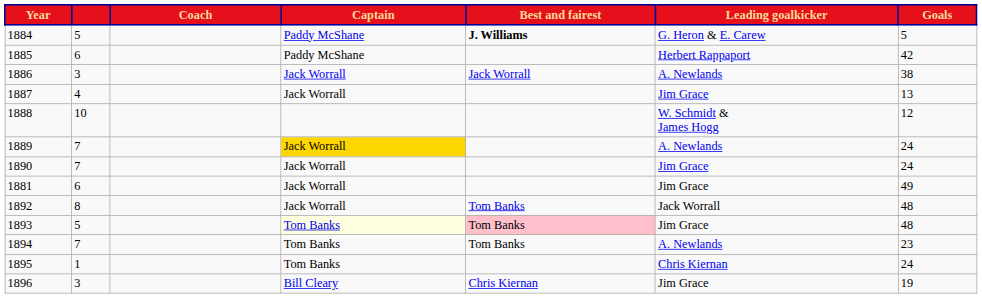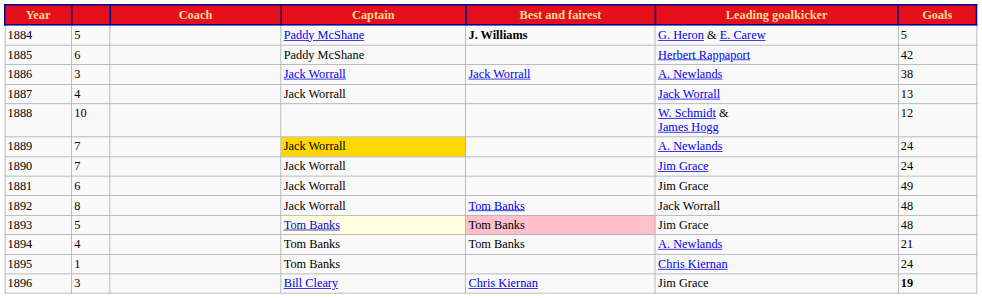 <table class="wikitable"; style="width:100%;">
 <tr valign="top">
 <th style="background:#E5101B; color:#FCDB98; border:solid #000099 2px">Year</th>
 <th style="background:#E5101B; color:#FCDB98; border:solid #000099 2px"></th>
 <th style="background:#E5101B; color:#FCDB98; border:solid #000099 2px">Coach</th>
 <th style="background:#E5101B; color:#FCDB98; border:solid #000099 2px">Captain</th>
 <th style="background:#E5101B; color:#FCDB98; border:solid #000099 2px">Best and fairest</th>
 <th style="background:#E5101B; color:#FCDB98; border:solid #000099 2px">Leading goalkicker</th>
 <th style="background:#E5101B; color:#FCDB98; border:solid #000099 2px">Goals</th>
 </tr>
 <tr valign="top">
 <td>1884</td>
 <td>5</td>
 <td>                         </td>
 <td><a href='#'>Paddy McShane</a></td>
 <td><strong>J. Williams</strong></td>
 <td><a href='#'>G. Heron</a> & <a href='#'>E. Carew</a></td>
 <td>5</td>
 </tr>
 <tr valign="top">
 <td>1885</td>
 <td>6</td>
 <td> </td>
 <td>Paddy McShane</td>
 <td> </td>
 <td><a href='#'>Herbert Rappaport</a></td>
 <td>42</td>
 </tr>
 <tr valign="top">
 <td>1886</td>
 <td>3</td>
 <td> </td>
 <td><a href='#'>Jack Worrall</a></td>
 <td><a href='#'>Jack Worrall</a></td>
 <td><a href='#'>A. Newlands</a></td>
 <td>38</td>
 </tr>
 <tr valign="top">
 <td>1887</td>
 <td>4</td>
 <td> </td>
 <td>Jack Worrall</td>
 <td> </td>
-<td><a href='#'>Jim Grace</a></td>
+<td><a href='#'>Jack Worrall</a></td>
 <td>13</td>
 </tr>
 <tr valign="top">
 <td>1888</td>
 <td>10</td>
 <td> </td>
 <td> </td>
 <td> </td>
 <td><a href='#'>W. Schmidt</a> & <br><a href='#'>James Hogg</a></td>
 <td>12</td>
 </tr>
 <tr valign="top">
 <td>1889</td>
 <td>7</td>
 <td> </td>
 <td style="background: gold;">Jack Worrall</td>
 <td> </td>
 <td><a href='#'>A. Newlands</a></td>
 <td>24</td>
 </tr>
 <tr valign="top">
 <td>1890</td>
 <td>7</td>
 <td> </td>
 <td>Jack Worrall</td>
 <td> </td>
 <td><a href='#'>Jim Grace</a></td>
 <td>24</td>
 </tr>
 <tr valign="top">
 <td>1881</td>
 <td>6</td>
 <td> </td>
 <td>Jack Worrall</td>
 <td> </td>
 <td>Jim Grace</td>
 <td>49</td>
 </tr>
 <tr valign="top">
 <td>1892</td>
 <td>8</td>
 <td> </td>
 <td>Jack Worrall</td>
 <td><a href='#'>Tom Banks</a></td>
 <td>Jack Worrall</td>
 <td>48</td>
 </tr>
 <tr valign="top">
 <td>1893</td>
 <td>5</td>
 <td> </td>
 <td style="background: lightyellow;"><a href='#'>Tom Banks</a></td>
 <td style="background: pink;">Tom Banks</td>
 <td>Jim Grace</td>
 <td>48</td>
 </tr>
 <tr valign="top">
 <td>1894</td>
-<td>7</td>
+<td>4</td>
 <td> </td>
 <td>Tom Banks</td>
 <td>Tom Banks</td>
 <td><a href='#'>A. Newlands</a></td>
-<td>23</td>
+<td>21</td>
 </tr>
 <tr valign="top">
 <td>1895</td>
 <td>1</td>
 <td> </td>
 <td>Tom Banks</td>
 <td> </td>
 <td><a href='#'>Chris Kiernan</a></td>
 <td>24</td>
 </tr>
 <tr valign="top">
 <td>1896</td>
 <td>3</td>
 <td> </td>
 <td><a href='#'>Bill Cleary</a></td>
 <td><a href='#'>Chris Kiernan</a></td>
 <td>Jim Grace</td>
-<td>19</td>
+<td><strong>19</strong></td>
 </tr>
 </table>
